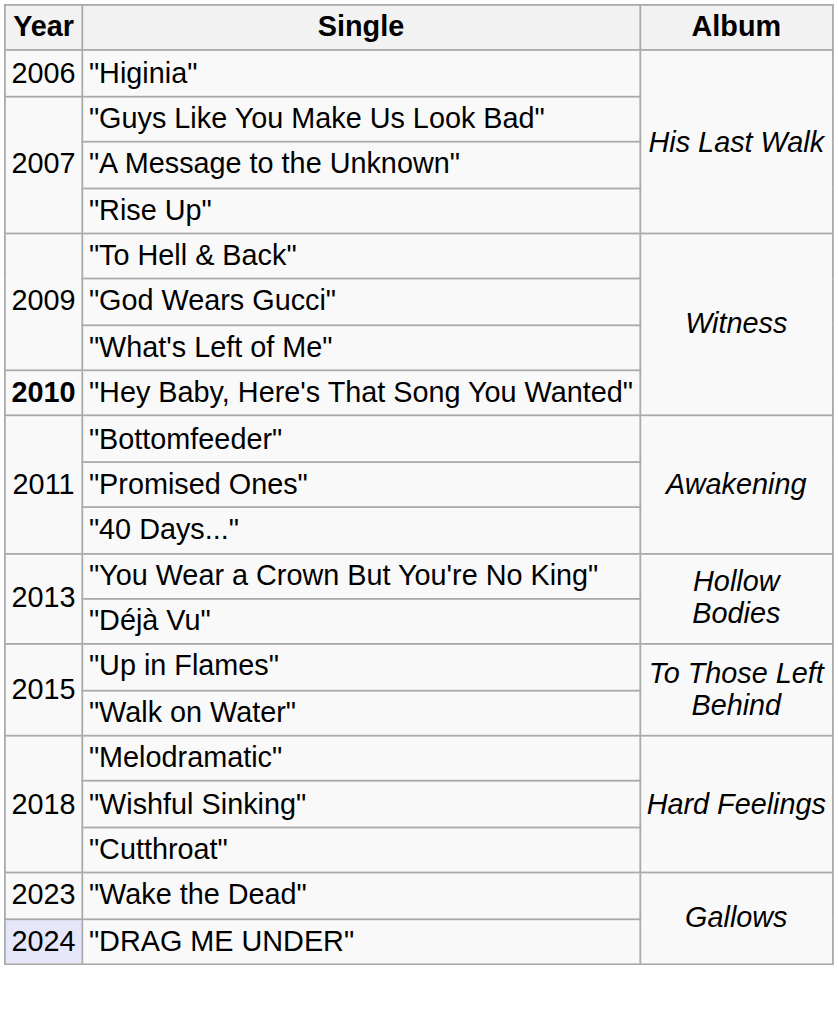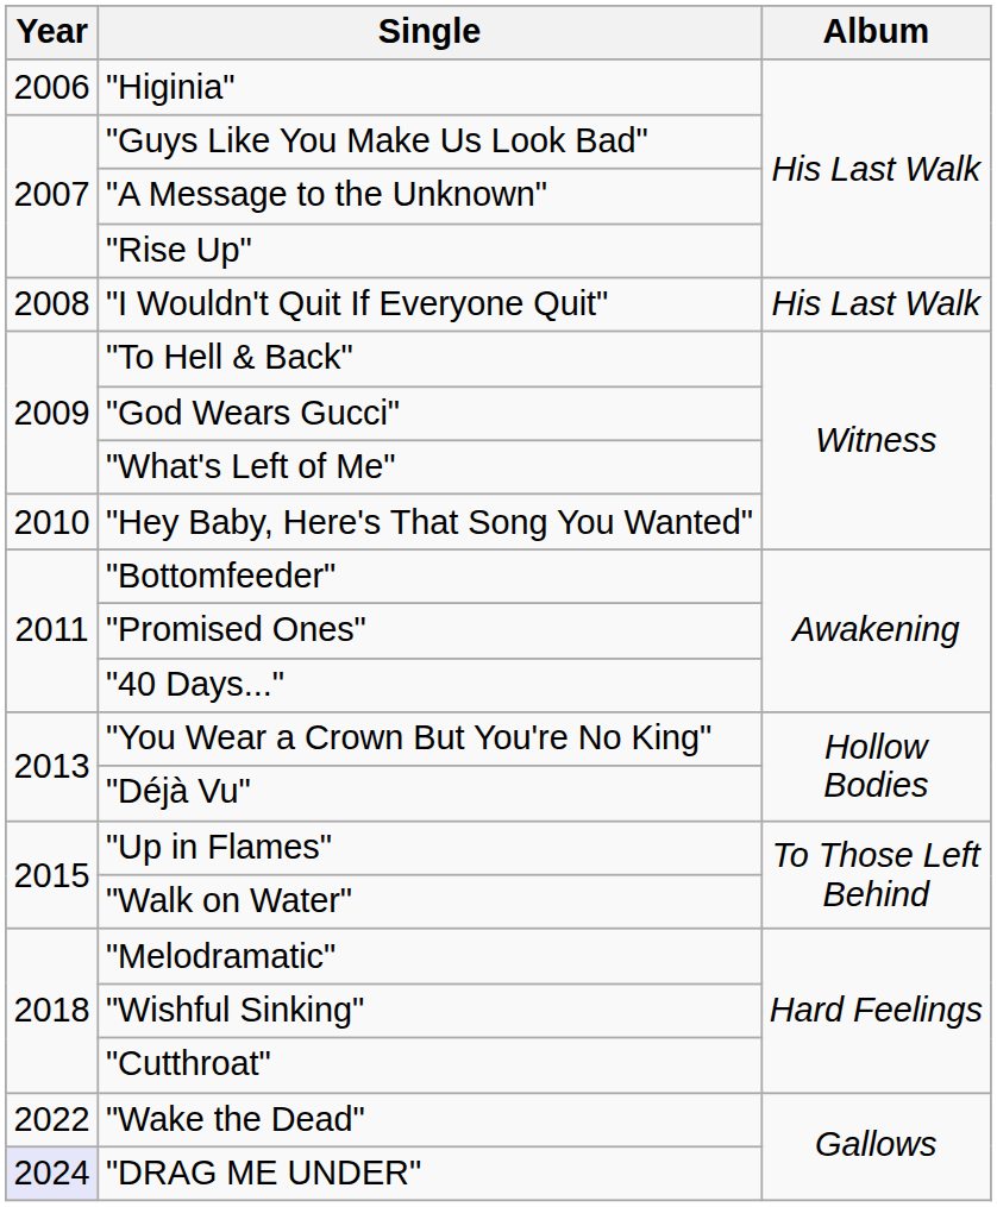 <table class="wikitable" style="text-align:center;">
 <tr>
 <th>Year</th>
 <th>Single</th>
 <th width="100">Album</th>
 </tr>
 <tr>
 <td>2006</td>
 <td align="left">"Higinia"</td>
 <td rowspan="4"><em>His Last Walk</em></td>
 </tr>
 <tr>
 <td rowspan="3">2007</td>
 <td align="left">"Guys Like You Make Us Look Bad"</td>
 </tr>
 <tr>
 <td align="left">"A Message to the Unknown"</td>
 </tr>
 <tr>
 <td align="left">"Rise Up"</td>
 </tr>
 <tr>
+<td>2008</td>
+<td align="left">"I Wouldn't Quit If Everyone Quit"</td>
+<td><em>His Last Walk</em> </td>
+</tr>
+<tr>
 <td rowspan="3">2009</td>
 <td align="left">"To Hell & Back"</td>
 <td rowspan="4"><em>Witness</em></td>
 </tr>
 <tr>
 <td align="left">"God Wears Gucci"</td>
 </tr>
 <tr>
 <td align="left">"What's Left of Me"</td>
 </tr>
 <tr>
-<td><strong>2010</strong></td>
+<td>2010</td>
 <td align="left">"Hey Baby, Here's That Song You Wanted"</td>
 </tr>
 <tr>
 <td rowspan="3">2011</td>
 <td align="left">"Bottomfeeder"</td>
 <td rowspan="3"><em>Awakening</em></td>
 </tr>
 <tr>
 <td align="left">"Promised Ones"</td>
 </tr>
 <tr>
 <td align="left">"40 Days..."</td>
 </tr>
 <tr>
 <td rowspan="2">2013</td>
 <td align="left">"You Wear a Crown But You're No King"</td>
 <td rowspan="2"><em>Hollow Bodies</em></td>
 </tr>
 <tr>
 <td align="left">"Déjà Vu"</td>
 </tr>
 <tr>
 <td rowspan="2">2015</td>
 <td align="left">"Up in Flames"</td>
 <td rowspan="2"><em>To Those Left Behind</em></td>
 </tr>
 <tr>
 <td align="left">"Walk on Water"</td>
 </tr>
 <tr>
 <td rowspan="3">2018</td>
 <td align="left">"Melodramatic"</td>
 <td rowspan="3"><em>Hard Feelings</em></td>
 </tr>
 <tr>
 <td align="left">"Wishful Sinking"</td>
 </tr>
 <tr>
 <td align="left">"Cutthroat"</td>
 </tr>
 <tr>
-<td>2023</td>
+<td>2022</td>
 <td align="left">"Wake the Dead"</td>
 <td rowspan="2"><em>Gallows</em></td>
 </tr>
 <tr>
 <td style="background: lavender;">2024</td>
 <td align="left">"DRAG ME UNDER" <br></td>
 </tr>
 </table>
